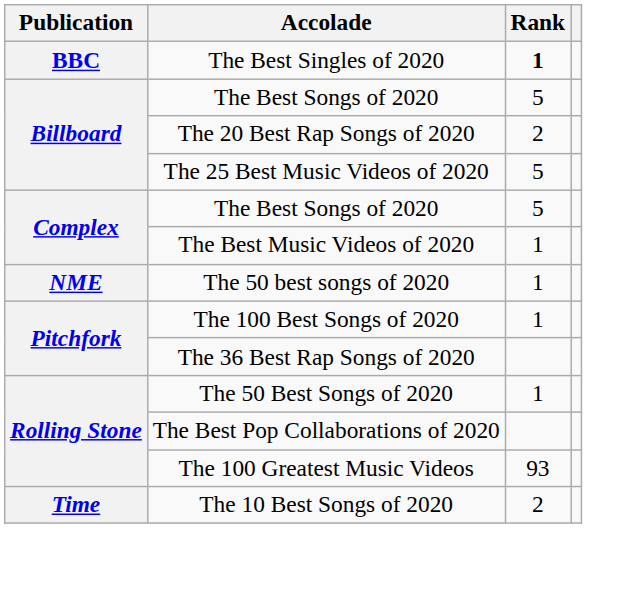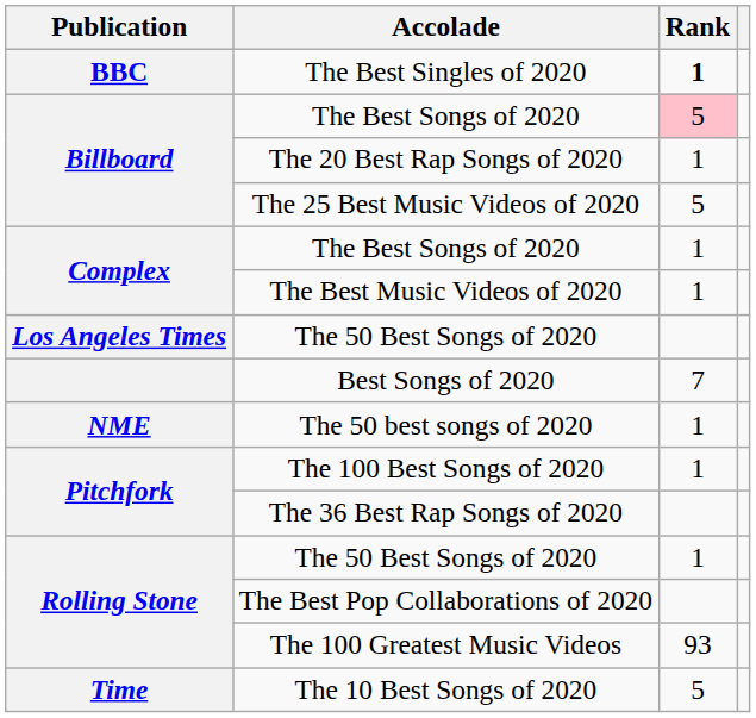 <table class="wikitable sortable plainrowheaders" style="text-align:center;">
 <tr>
 <th>Publication</th>
 <th class="unsortable">Accolade</th>
 <th>Rank</th>
 <th class="unsortable"></th>
 </tr>
 <tr>
 <th scope="row"><a href='#'>BBC</a></th>
 <td>The Best Singles of 2020</td>
 <td><strong>1</strong></td>
 <td></td>
 </tr>
 <tr>
 <th scope="row" rowspan=3><em><a href='#'>Billboard</a></em></th>
 <td>The Best Songs of 2020</td>
-<td>5</td>
+<td style="background: pink;">5</td>
 <td></td>
 </tr>
 <tr>
 <td>The 20 Best Rap Songs of 2020</td>
-<td>2</td>
+<td>1</td>
 <td></td>
 </tr>
 <tr>
 <td>The 25 Best Music Videos of 2020</td>
 <td>5</td>
 <td></td>
 </tr>
 <tr>
 <th scope="row" rowspan=2><em><a href='#'>Complex</a></em></th>
 <td>The Best Songs of 2020</td>
-<td>5</td>
+<td>1</td>
 <td></td>
 </tr>
 <tr>
 <td>The Best Music Videos of 2020</td>
 <td>1</td>
+<td></td>
+</tr>
+<tr>
+<th scope="row"><em><a href='#'>Los Angeles Times</a></em></th>
+<td>The 50 Best Songs of 2020</td>
+<td></td>
+<td></td>
+</tr>
+<tr>
+<th scope="row"> </th>
+<td>Best Songs of 2020</td>
+<td>7</td>
 <td></td>
 </tr>
 <tr>
 <th scope="row"><em><a href='#'>NME</a></em></th>
 <td>The 50 best songs of 2020</td>
 <td>1</td>
 <td></td>
 </tr>
 <tr>
 <th scope="row" rowspan=2><em><a href='#'>Pitchfork</a></em></th>
 <td>The 100 Best Songs of 2020</td>
 <td>1</td>
 <td></td>
 </tr>
 <tr>
 <td>The 36 Best Rap Songs of 2020</td>
 <td></td>
 <td></td>
 </tr>
 <tr>
 <th scope="row" rowspan=3><em><a href='#'>Rolling Stone</a></em></th>
 <td>The 50 Best Songs of 2020</td>
 <td>1</td>
 <td></td>
 </tr>
 <tr>
 <td>The Best Pop Collaborations of 2020</td>
 <td></td>
 <td></td>
 </tr>
 <tr>
 <td>The 100 Greatest Music Videos</td>
 <td>93</td>
 <td></td>
 </tr>
 <tr>
 <th scope="row"><em><a href='#'>Time</a></em></th>
 <td>The 10 Best Songs of 2020</td>
-<td>2</td>
+<td>5</td>
 <td></td>
 </tr>
 </table>
